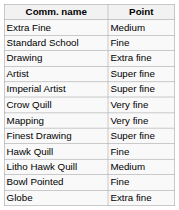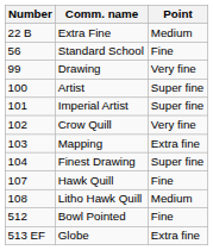 <table class="wikitable sortable" width="280px">
 <tr>
+<th width= px>Number</th>
 <th width= px>Comm. name</th>
 <th width= px>Point</th>
 </tr>
 <tr>
+<td>22 B</td>
 <td>Extra Fine</td>
 <td>Medium</td>
 </tr>
 <tr>
+<td>56</td>
 <td>Standard School</td>
 <td>Fine</td>
 </tr>
 <tr>
+<td>99</td>
 <td>Drawing</td>
-<td>Extra fine</td>
+<td>Very fine</td>
 </tr>
 <tr>
+<td>100</td>
 <td>Artist</td>
 <td>Super fine</td>
 </tr>
 <tr>
+<td>101</td>
 <td>Imperial Artist</td>
 <td>Super fine</td>
 </tr>
 <tr>
+<td>102</td>
 <td>Crow Quill</td>
 <td>Very fine</td>
 </tr>
 <tr>
+<td>103</td>
 <td>Mapping</td>
-<td>Very fine</td>
+<td>Extra fine</td>
 </tr>
 <tr>
+<td>104</td>
 <td>Finest Drawing</td>
 <td>Super fine</td>
 </tr>
 <tr>
+<td>107</td>
 <td>Hawk Quill</td>
 <td>Fine</td>
 </tr>
 <tr>
+<td>108</td>
 <td>Litho Hawk Quill</td>
 <td>Medium</td>
 </tr>
 <tr>
+<td>512</td>
 <td>Bowl Pointed</td>
 <td>Fine</td>
 </tr>
 <tr>
+<td>513 EF</td>
 <td>Globe</td>
 <td>Extra fine</td>
 </tr>
 </table>
